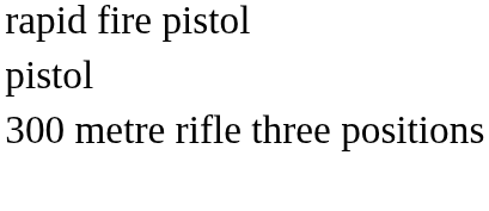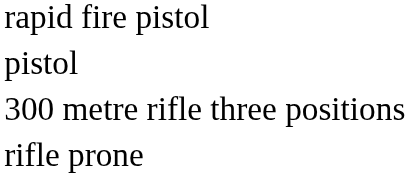 <table>
 <tr>
 <td>rapid fire pistol<br></td>
 <td></td>
 <td></td>
 <td></td>
 </tr>
 <tr>
 <td>pistol<br></td>
 <td></td>
 <td></td>
 <td></td>
 </tr>
 <tr>
 <td>300 metre rifle three positions <br></td>
 <td></td>
 <td></td>
 <td></td>
 </tr>
+<tr>
+<td>rifle prone <br></td>
+<td></td>
+<td></td>
+<td></td>
+</tr>
 </table>
